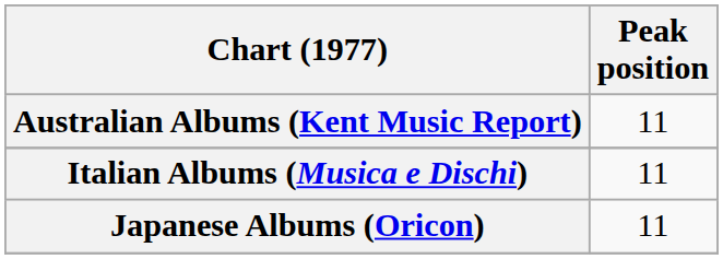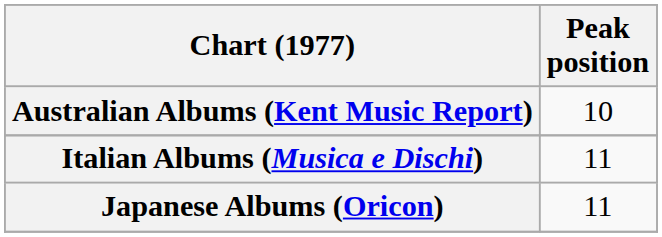 <table class="wikitable sortable plainrowheaders">
 <tr>
 <th scope="col">Chart (1977)</th>
 <th scope="col">Peak<br>position</th>
 </tr>
 <tr>
 <th scope="row">Australian Albums (<a href='#'>Kent Music Report</a>)</th>
-<td align="center">11</td>
+<td align="center">10</td>
 </tr>
 <tr>
 </tr>
 <tr>
 </tr>
 <tr>
 </tr>
 <tr>
 <th scope="row">Italian Albums (<em><a href='#'>Musica e Dischi</a></em>)</th>
 <td align="center">11</td>
 </tr>
 <tr>
 <th scope="row">Japanese Albums (<a href='#'>Oricon</a>)</th>
 <td align="center">11</td>
 </tr>
 <tr>
 </tr>
 <tr>
 </tr>
 <tr>
 </tr>
 <tr>
 </tr>
 <tr>
 </tr>
 </table>
